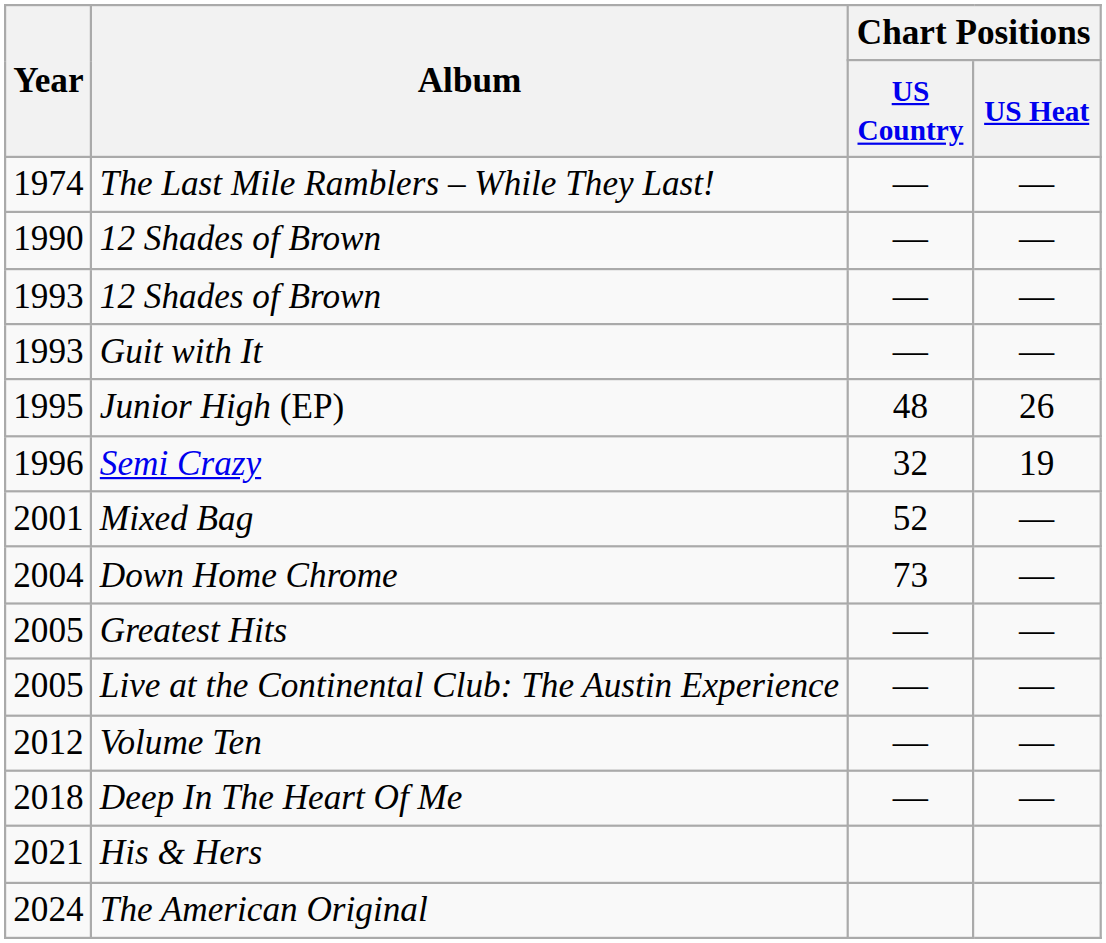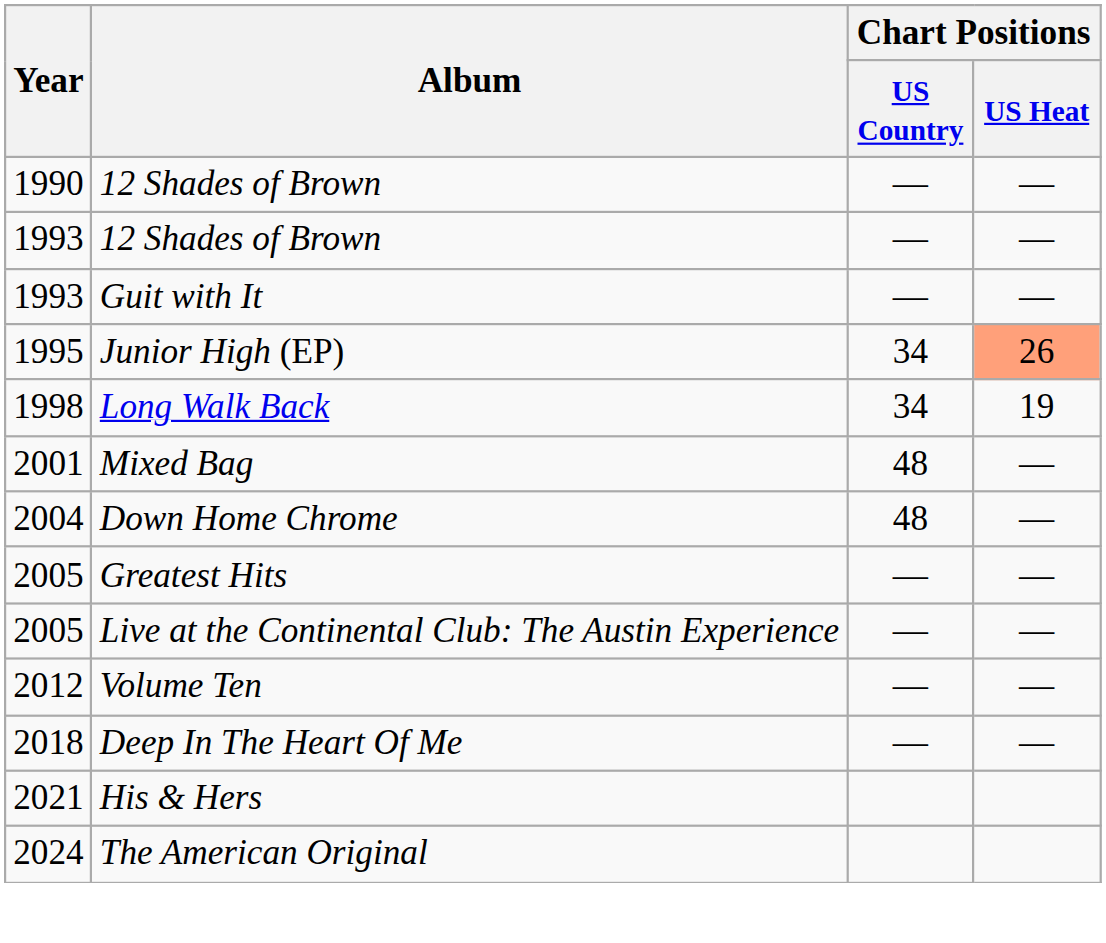 <table class="wikitable">
 <tr>
 <th rowspan="2">Year</th>
 <th rowspan="2">Album</th>
 <th colspan="2">Chart Positions</th>
 </tr>
 <tr>
 <th style="width:50px;"><small><a href='#'>US Country</a></small></th>
 <th style="width:50px;"><small><a href='#'>US Heat</a></small></th>
-</tr>
-<tr>
-<td>1974</td>
-<td><em>The Last Mile Ramblers – While They Last!</em></td>
-<td style="text-align:center;">—</td>
-<td style="text-align:center;">—</td>
 </tr>
 <tr>
 <td>1990</td>
 <td><em>12 Shades of Brown</em> </td>
 <td style="text-align:center;">—</td>
 <td style="text-align:center;">—</td>
 </tr>
 <tr>
 <td>1993</td>
 <td><em>12 Shades of Brown</em> </td>
 <td style="text-align:center;">—</td>
 <td style="text-align:center;">—</td>
 </tr>
 <tr>
 <td>1993</td>
 <td><em>Guit with It</em></td>
 <td style="text-align:center;">—</td>
 <td style="text-align:center;">—</td>
 </tr>
 <tr>
 <td>1995</td>
 <td><em>Junior High</em> (EP)</td>
-<td style="text-align:center;">48</td>
-<td style="text-align:center;">26</td>
+<td style="text-align:center;">34</td>
+<td style="background: lightsalmon; text-align:center;">26</td>
 </tr>
 <tr>
-<td>1996</td>
-<td><em><a href='#'>Semi Crazy</a></em></td>
-<td style="text-align:center;">32</td>
+<td>1998</td>
+<td><em><a href='#'>Long Walk Back</a></em></td>
+<td style="text-align:center;">34</td>
 <td style="text-align:center;">19</td>
 </tr>
 <tr>
 <td>2001</td>
 <td><em>Mixed Bag</em></td>
-<td style="text-align:center;">52</td>
+<td style="text-align:center;">48</td>
 <td style="text-align:center;">—</td>
 </tr>
 <tr>
 <td>2004</td>
 <td><em>Down Home Chrome</em></td>
-<td style="text-align:center;">73</td>
+<td style="text-align:center;">48</td>
 <td style="text-align:center;">—</td>
 </tr>
 <tr>
 <td>2005</td>
 <td><em>Greatest Hits</em></td>
 <td style="text-align:center;">—</td>
 <td style="text-align:center;">—</td>
 </tr>
 <tr>
 <td>2005</td>
 <td><em>Live at the Continental Club: The Austin Experience</em></td>
 <td style="text-align:center;">—</td>
 <td style="text-align:center;">—</td>
 </tr>
 <tr>
 <td>2012</td>
 <td><em>Volume Ten</em></td>
 <td style="text-align:center;">—</td>
 <td style="text-align:center;">—</td>
 </tr>
 <tr>
 <td>2018</td>
 <td><em>Deep In The Heart Of Me</em></td>
 <td style="text-align:center;">—</td>
 <td style="text-align:center;">—</td>
 </tr>
 <tr>
 <td>2021</td>
 <td><em>His & Hers</em></td>
 <td></td>
 <td></td>
 </tr>
 <tr>
 <td>2024</td>
 <td><em>The American Original</em></td>
 <td></td>
 <td></td>
 </tr>
 </table>
